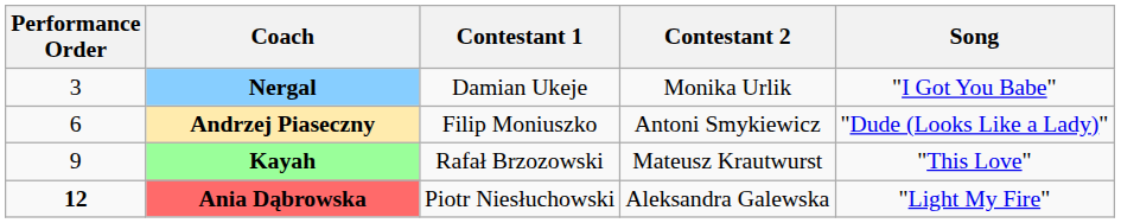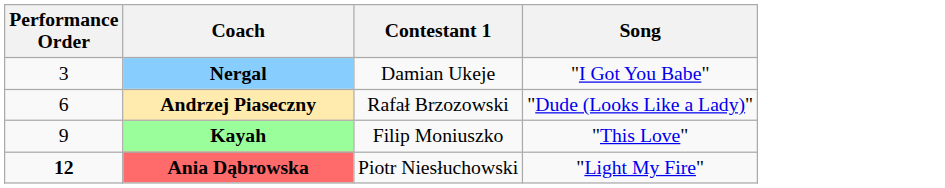 <table class="wikitable sortable" style="text-align: center; width: auto;">
 <tr class="hintergrundfarbe5">
 <th>Performance <br>Order</th>
 <th>Coach</th>
 <th>Contestant 1</th>
-<th>Contestant 2</th>
 <th>Song</th>
 </tr>
 <tr>
 <td>3</td>
 <th style="background:#87ceff; width:180px;">Nergal</th>
 <td>Damian Ukeje</td>
-<td>Monika Urlik</td>
 <td>"<a href='#'>I Got You Babe</a>"</td>
 </tr>
 <tr>
 <td>6</td>
 <th style="background:#ffebad; width:180px;">Andrzej Piaseczny</th>
-<td>Filip Moniuszko</td>
-<td>Antoni Smykiewicz</td>
+<td>Rafał Brzozowski</td>
 <td>"<a href='#'>Dude (Looks Like a Lady)</a>"</td>
 </tr>
 <tr>
 <td>9</td>
 <th style="background:#9aff9a; width:180px;">Kayah</th>
-<td>Rafał Brzozowski</td>
-<td>Mateusz Krautwurst</td>
+<td>Filip Moniuszko</td>
 <td>"<a href='#'>This Love</a>"</td>
 </tr>
 <tr>
 <td><strong>12</strong></td>
 <th style="background:#ff6a6a; width:180px;">Ania Dąbrowska</th>
 <td>Piotr Niesłuchowski</td>
-<td>Aleksandra Galewska</td>
 <td>"<a href='#'>Light My Fire</a>"</td>
 </tr>
 </table>
